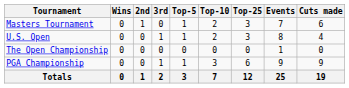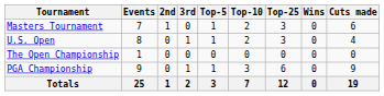 <table class=wikitable style=text-align:center>
 <tr>
 <th>Tournament</th>
-<th>Wins</th>
+<th>Events</th>
 <th>2nd</th>
 <th>3rd</th>
 <th>Top-5</th>
 <th>Top-10</th>
 <th>Top-25</th>
-<th>Events</th>
+<th>Wins</th>
 <th>Cuts made</th>
 </tr>
 <tr>
 <td align=left><a href='#'>Masters Tournament</a></td>
-<td>0</td>
+<td>7</td>
 <td>1</td>
 <td>0</td>
 <td>1</td>
 <td>2</td>
 <td>3</td>
-<td>7</td>
+<td>0</td>
 <td>6</td>
 </tr>
 <tr>
 <td align=left><a href='#'>U.S. Open</a></td>
-<td>0</td>
+<td>8</td>
 <td>0</td>
 <td>1</td>
 <td>1</td>
 <td>2</td>
 <td>3</td>
-<td>8</td>
+<td>0</td>
 <td>4</td>
 </tr>
 <tr>
 <td align=left><a href='#'>The Open Championship</a></td>
+<td>1</td>
 <td>0</td>
 <td>0</td>
 <td>0</td>
 <td>0</td>
 <td>0</td>
 <td>0</td>
-<td>1</td>
 <td>0</td>
 </tr>
 <tr>
 <td align=left><a href='#'>PGA Championship</a></td>
-<td>0</td>
+<td>9</td>
 <td>0</td>
 <td>1</td>
 <td>1</td>
 <td>3</td>
 <td>6</td>
-<td>9</td>
+<td>0</td>
 <td>9</td>
 </tr>
 <tr>
 <th>Totals</th>
-<th>0</th>
+<th>25</th>
 <th>1</th>
 <th>2</th>
 <th>3</th>
 <th>7</th>
 <th>12</th>
-<th>25</th>
+<th>0</th>
 <th>19</th>
 </tr>
 </table>
